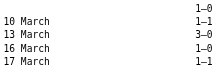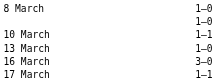 <table cellspacing=1 width=70%>
 <tr>
 <th width=25%></th>
 <th width=30%></th>
 <th width=15%></th>
 <th width=30%></th>
+</tr>
+<tr>
+<td>8 March</td>
+<td align=right></td>
+<td align=center>1–0</td>
+<td></td>
 </tr>
 <tr>
 <td></td>
 <td align=right></td>
 <td align=center>1–0</td>
 <td></td>
 </tr>
 <tr>
 <td>10 March</td>
 <td align=right></td>
 <td align=center>1–1</td>
 <td></td>
 </tr>
 <tr>
 <td>13 March</td>
 <td align=right></td>
-<td align=center>3–0</td>
+<td align=center>1–0</td>
 <td></td>
 </tr>
 <tr>
 <td>16 March</td>
 <td align=right></td>
-<td align=center>1–0</td>
+<td align=center>3–0</td>
 <td></td>
 </tr>
 <tr>
 <td>17 March</td>
 <td align=right></td>
 <td align=center>1–1</td>
 <td></td>
 </tr>
 </table>
